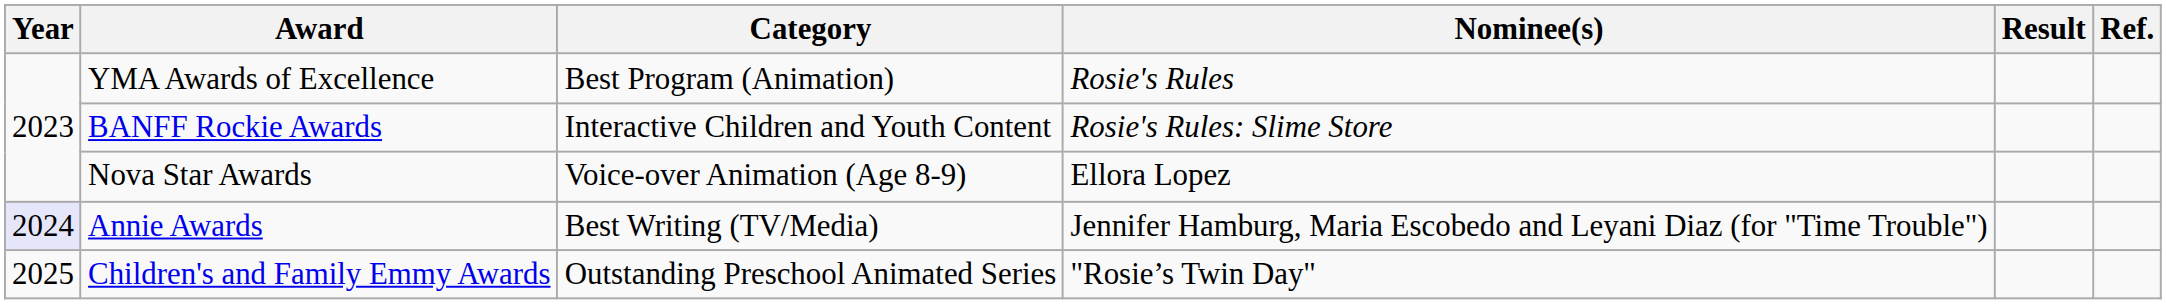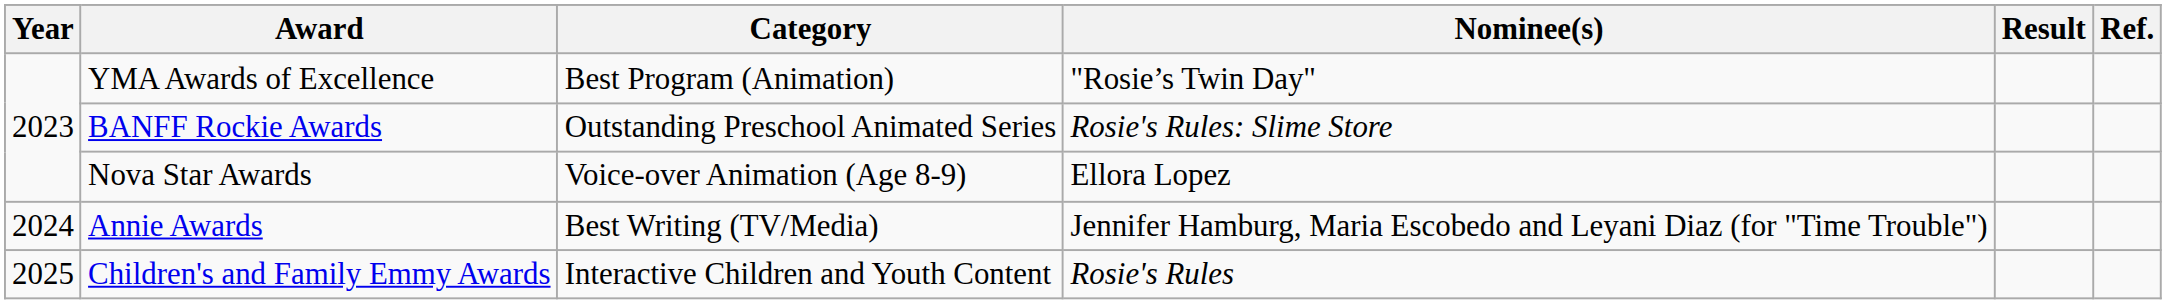 <table class="wikitable">
 <tr>
 <th><strong>Year</strong></th>
 <th>Award</th>
 <th>Category</th>
 <th>Nominee(s)</th>
 <th>Result</th>
 <th>Ref.</th>
 </tr>
 <tr>
 <td rowspan="3">2023</td>
 <td>YMA Awards of Excellence</td>
 <td>Best Program (Animation)</td>
-<td><em>Rosie's Rules</em></td>
+<td>"Rosie’s Twin Day"</td>
 <td></td>
 <td style="text-align:center;"></td>
 </tr>
 <tr>
 <td><a href='#'>BANFF Rockie Awards</a></td>
-<td>Interactive Children and Youth Content</td>
+<td>Outstanding Preschool Animated Series</td>
 <td><em>Rosie's Rules: Slime Store</em></td>
 <td></td>
 <td style="text-align:center;"></td>
 </tr>
 <tr>
 <td>Nova Star Awards</td>
 <td>Voice-over Animation (Age 8-9)</td>
 <td>Ellora Lopez</td>
 <td></td>
 <td style="text-align:center;"></td>
 </tr>
 <tr>
-<td style="background: lavender;">2024</td>
+<td>2024</td>
 <td><a href='#'>Annie Awards</a></td>
 <td>Best Writing (TV/Media)</td>
 <td>Jennifer Hamburg, Maria Escobedo and Leyani Diaz (for "Time Trouble")</td>
 <td></td>
 <td style="text-align:center;"></td>
 </tr>
 <tr>
 <td>2025</td>
 <td><a href='#'>Children's and Family Emmy Awards</a></td>
-<td>Outstanding Preschool Animated Series</td>
-<td>"Rosie’s Twin Day"</td>
+<td>Interactive Children and Youth Content</td>
+<td><em>Rosie's Rules</em></td>
 <td></td>
 <td style="text-align:center;"></td>
 </tr>
 </table>
